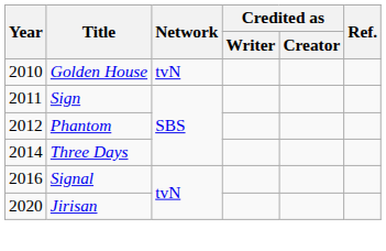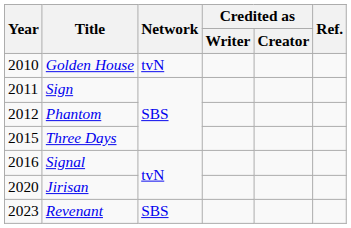 <table class="wikitable">
 <tr>
 <th rowspan="2">Year</th>
 <th rowspan="2">Title</th>
 <th rowspan="2">Network</th>
 <th colspan="2">Credited as</th>
 <th rowspan="2">Ref.</th>
 </tr>
 <tr>
 <th>Writer</th>
 <th>Creator</th>
 </tr>
 <tr>
 <td>2010</td>
 <td><em><a href='#'>Golden House</a></em></td>
 <td><a href='#'>tvN</a></td>
 <td></td>
 <td></td>
 <td></td>
 </tr>
 <tr>
 <td>2011</td>
 <td><em><a href='#'>Sign</a></em></td>
 <td rowspan="3"><a href='#'>SBS</a></td>
 <td></td>
 <td></td>
 <td></td>
 </tr>
 <tr>
 <td>2012</td>
 <td><em><a href='#'>Phantom</a></em></td>
 <td></td>
 <td></td>
 <td></td>
 </tr>
 <tr>
-<td>2014</td>
+<td>2015</td>
 <td><em><a href='#'>Three Days</a></em></td>
 <td></td>
 <td></td>
 <td></td>
 </tr>
 <tr>
 <td>2016</td>
 <td><em><a href='#'>Signal</a></em></td>
 <td rowspan="2"><a href='#'>tvN</a></td>
 <td></td>
 <td></td>
 <td></td>
 </tr>
 <tr>
 <td>2020</td>
 <td><em><a href='#'>Jirisan</a></em></td>
 <td></td>
 <td></td>
 <td></td>
 </tr>
+<tr>
+<td>2023</td>
+<td><em><a href='#'>Revenant</a></em></td>
+<td><a href='#'>SBS</a></td>
+<td></td>
+<td></td>
+<td></td>
+</tr>
 </table>
